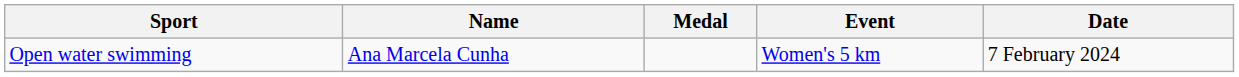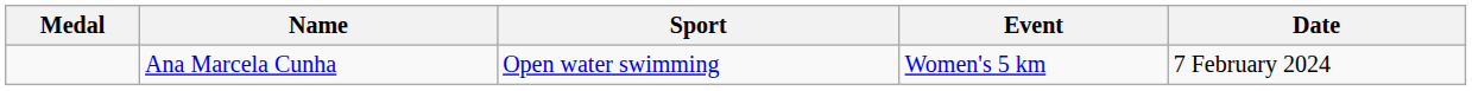 <table class="wikitable sortable" style="font-size:90%; width:70%;">
 <tr>
+<th>Medal</th>
+<th>Name</th>
 <th>Sport</th>
-<th>Name</th>
-<th>Medal</th>
 <th>Event</th>
 <th>Date</th>
 </tr>
 <tr>
+<td></td>
+<td><a href='#'>Ana Marcela Cunha</a></td>
 <td><a href='#'>Open water swimming</a></td>
-<td><a href='#'>Ana Marcela Cunha</a></td>
-<td></td>
 <td><a href='#'>Women's 5 km</a></td>
 <td>7 February 2024</td>
 </tr>
 </table>
